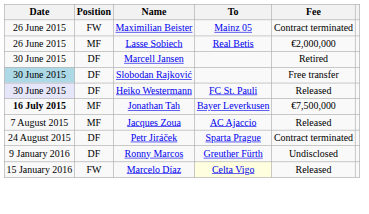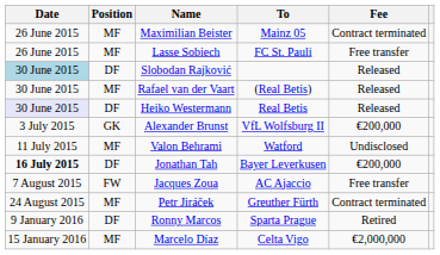 <table class="wikitable" style="text-align:center;">
 <tr>
 <th>Date</th>
 <th>Position</th>
 <th>Name</th>
 <th>To</th>
 <th>Fee</th>
 <th></th>
 </tr>
 <tr>
 <td>26 June 2015</td>
-<td>FW</td>
+<td>MF</td>
 <td><a href='#'>Maximilian Beister</a></td>
 <td><a href='#'>Mainz 05</a></td>
 <td>Contract terminated</td>
 <td></td>
 </tr>
 <tr>
 <td>26 June 2015</td>
 <td>MF</td>
 <td><a href='#'>Lasse Sobiech</a></td>
-<td><a href='#'>Real Betis</a></td>
-<td>€2,000,000</td>
-<td></td>
-</tr>
-<tr>
-<td>30 June 2015</td>
-<td>DF</td>
-<td><a href='#'>Marcell Jansen</a></td>
-<td></td>
-<td>Retired</td>
+<td><a href='#'>FC St. Pauli</a></td>
+<td>Free transfer</td>
 <td></td>
 </tr>
 <tr>
 <td style="background: lightblue;">30 June 2015</td>
 <td>DF</td>
 <td><a href='#'>Slobodan Rajković</a></td>
 <td></td>
-<td>Free transfer</td>
+<td>Released</td>
+<td></td>
+</tr>
+<tr>
+<td>30 June 2015</td>
+<td>MF</td>
+<td><a href='#'>Rafael van der Vaart</a></td>
+<td>(<a href='#'>Real Betis</a>)</td>
+<td>Released</td>
 <td></td>
 </tr>
 <tr>
 <td style="background: lavender;">30 June 2015</td>
 <td>DF</td>
 <td><a href='#'>Heiko Westermann</a></td>
-<td><a href='#'>FC St. Pauli</a></td>
+<td><a href='#'>Real Betis</a></td>
 <td>Released</td>
 <td></td>
 </tr>
 <tr>
+<td>3 July 2015</td>
+<td>GK</td>
+<td><a href='#'>Alexander Brunst</a></td>
+<td><a href='#'>VfL Wolfsburg II</a></td>
+<td>€200,000</td>
+<td></td>
+</tr>
+<tr>
+<td>11 July 2015</td>
+<td>MF</td>
+<td><a href='#'>Valon Behrami</a></td>
+<td><a href='#'>Watford</a></td>
+<td>Undisclosed</td>
+<td></td>
+</tr>
+<tr>
 <td><strong>16 July 2015</strong></td>
-<td>MF</td>
+<td>DF</td>
 <td><a href='#'>Jonathan Tah</a></td>
 <td><a href='#'>Bayer Leverkusen</a></td>
-<td>€7,500,000</td>
+<td>€200,000</td>
 <td></td>
 </tr>
 <tr>
 <td>7 August 2015</td>
-<td>MF</td>
+<td>FW</td>
 <td><a href='#'>Jacques Zoua</a></td>
 <td><a href='#'>AC Ajaccio</a></td>
-<td>Released</td>
+<td>Free transfer</td>
 <td></td>
 </tr>
 <tr>
 <td>24 August 2015</td>
-<td>DF</td>
+<td>MF</td>
 <td><a href='#'>Petr Jiráček</a></td>
-<td><a href='#'>Sparta Prague</a></td>
+<td><a href='#'>Greuther Fürth</a></td>
 <td>Contract terminated</td>
 <td></td>
 </tr>
 <tr>
 <td>9 January 2016</td>
 <td>DF</td>
 <td><a href='#'>Ronny Marcos</a></td>
-<td><a href='#'>Greuther Fürth</a></td>
-<td>Undisclosed</td>
+<td><a href='#'>Sparta Prague</a></td>
+<td>Retired</td>
 <td></td>
 </tr>
 <tr>
 <td>15 January 2016</td>
-<td>FW</td>
+<td>MF</td>
 <td><a href='#'>Marcelo Díaz</a></td>
-<td style="background: lightyellow;"><a href='#'>Celta Vigo</a></td>
-<td>Released</td>
+<td><a href='#'>Celta Vigo</a></td>
+<td>€2,000,000</td>
 <td></td>
 </tr>
 </table>
